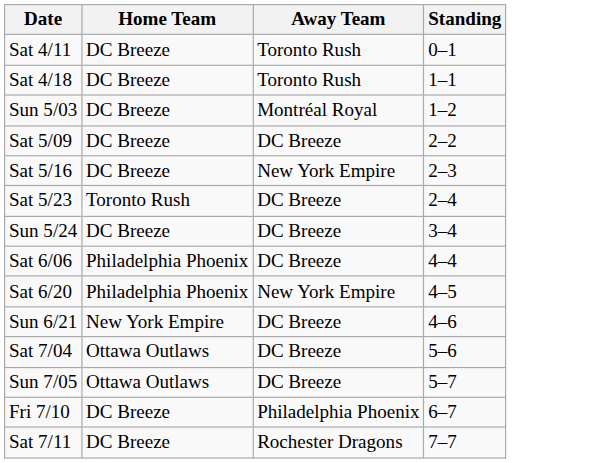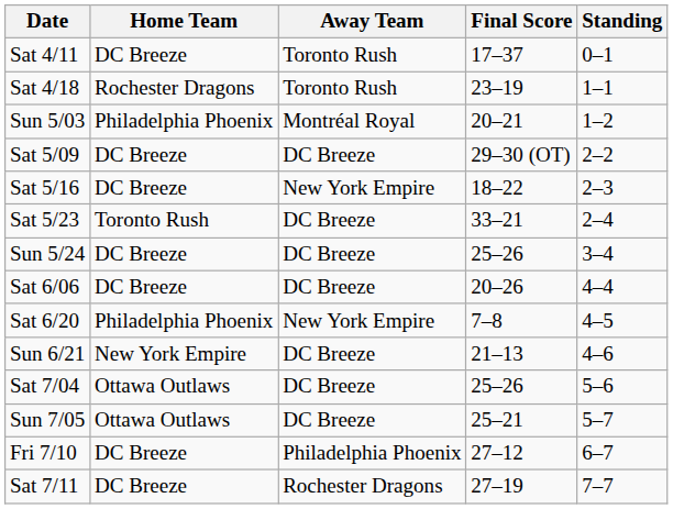 <table class="wikitable">
 <tr>
 <th>Date</th>
 <th>Home Team</th>
 <th>Away Team</th>
+<th>Final Score</th>
 <th>Standing</th>
 </tr>
 <tr>
 <td>Sat 4/11</td>
 <td>DC Breeze</td>
 <td>Toronto Rush</td>
+<td>17–37</td>
 <td>0–1</td>
 </tr>
 <tr>
 <td>Sat 4/18</td>
-<td>DC Breeze</td>
+<td>Rochester Dragons</td>
 <td>Toronto Rush</td>
+<td>23–19</td>
 <td>1–1</td>
 </tr>
 <tr>
 <td>Sun 5/03</td>
-<td>DC Breeze</td>
+<td>Philadelphia Phoenix</td>
 <td>Montréal Royal</td>
+<td>20–21</td>
 <td>1–2</td>
 </tr>
 <tr>
 <td>Sat 5/09</td>
 <td>DC Breeze</td>
 <td>DC Breeze</td>
+<td>29–30 (OT)</td>
 <td>2–2</td>
 </tr>
 <tr>
 <td>Sat 5/16</td>
 <td>DC Breeze</td>
 <td>New York Empire</td>
+<td>18–22</td>
 <td>2–3</td>
 </tr>
 <tr>
 <td>Sat 5/23</td>
 <td>Toronto Rush</td>
 <td>DC Breeze</td>
+<td>33–21</td>
 <td>2–4</td>
 </tr>
 <tr>
 <td>Sun 5/24</td>
 <td>DC Breeze</td>
 <td>DC Breeze</td>
+<td>25–26</td>
 <td>3–4</td>
 </tr>
 <tr>
 <td>Sat 6/06</td>
-<td>Philadelphia Phoenix</td>
 <td>DC Breeze</td>
+<td>DC Breeze</td>
+<td>20–26</td>
 <td>4–4</td>
 </tr>
 <tr>
 <td>Sat 6/20</td>
 <td>Philadelphia Phoenix</td>
 <td>New York Empire</td>
+<td>7–8</td>
 <td>4–5</td>
 </tr>
 <tr>
 <td>Sun 6/21</td>
 <td>New York Empire</td>
 <td>DC Breeze</td>
+<td>21–13</td>
 <td>4–6</td>
 </tr>
 <tr>
 <td>Sat 7/04</td>
 <td>Ottawa Outlaws</td>
 <td>DC Breeze</td>
+<td>25–26</td>
 <td>5–6</td>
 </tr>
 <tr>
 <td>Sun 7/05</td>
 <td>Ottawa Outlaws</td>
 <td>DC Breeze</td>
+<td>25–21</td>
 <td>5–7</td>
 </tr>
 <tr>
 <td>Fri 7/10</td>
 <td>DC Breeze</td>
 <td>Philadelphia Phoenix</td>
+<td>27–12</td>
 <td>6–7</td>
 </tr>
 <tr>
 <td>Sat 7/11</td>
 <td>DC Breeze</td>
 <td>Rochester Dragons</td>
+<td>27–19</td>
 <td>7–7</td>
 </tr>
 </table>
